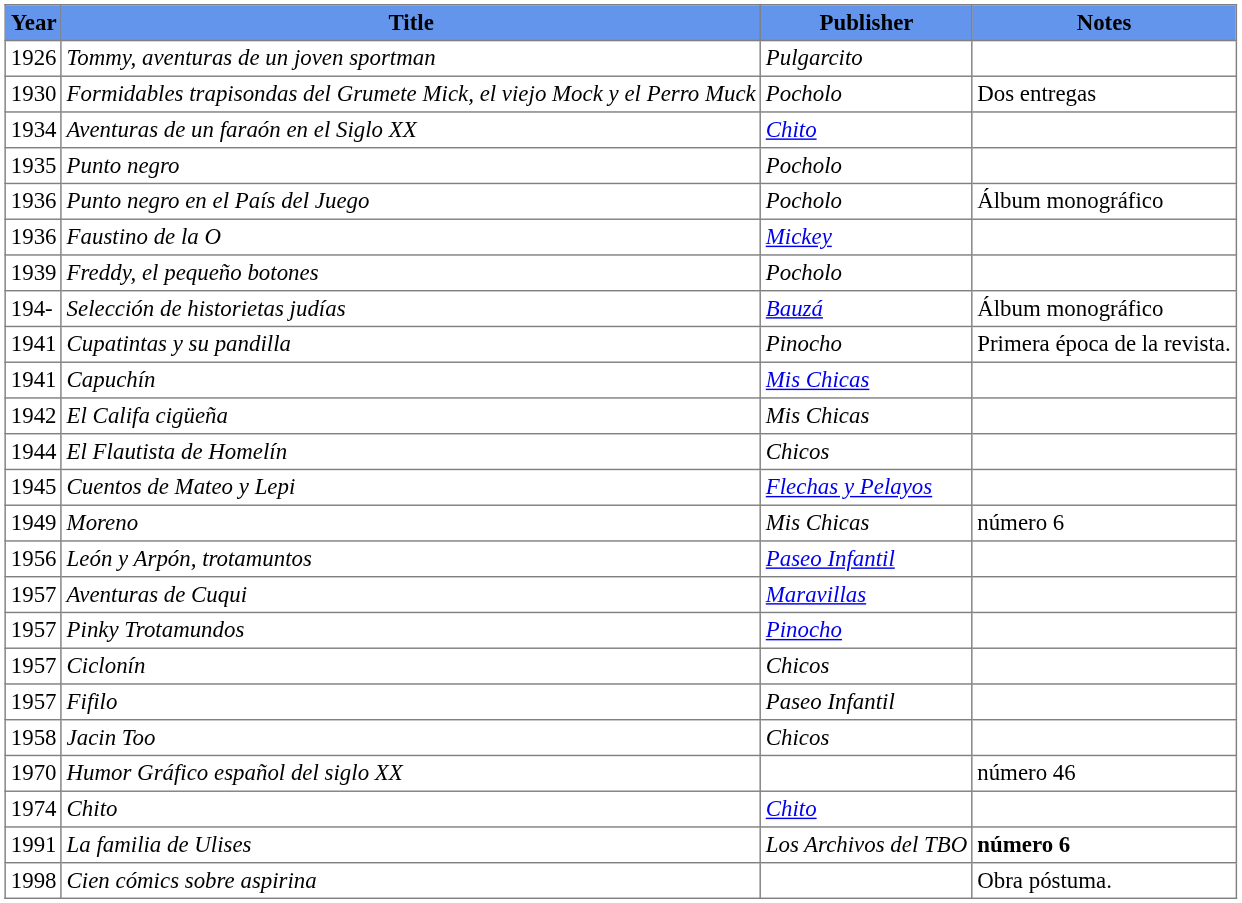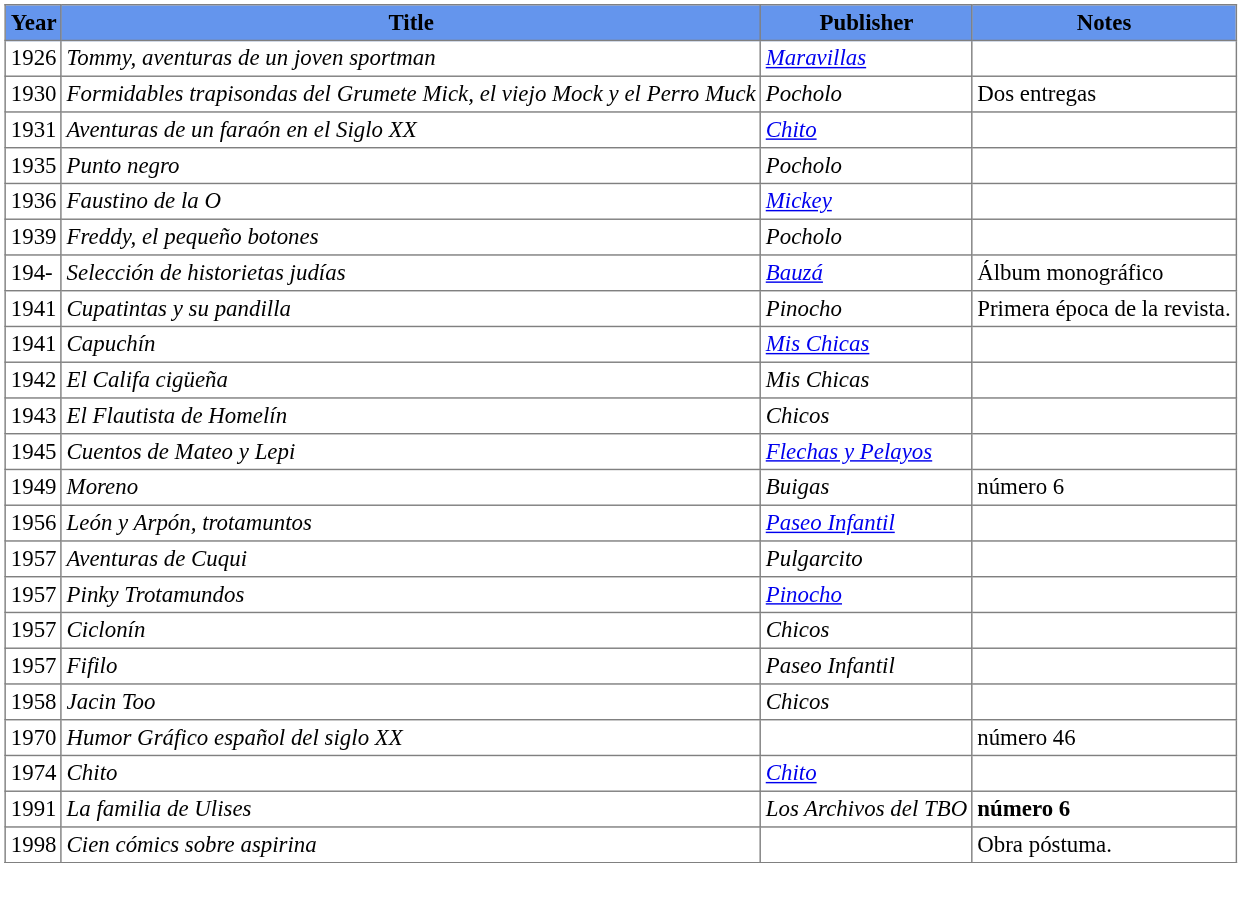 <table class="toccolours sortable" border="1" cellpadding="3" style="border-collapse:collapse;margin:1em auto;">
 <tr bgcolor=#6495ED>
 <th>Year</th>
 <th>Title</th>
 <th>Publisher</th>
 <th>Notes</th>
 </tr>
 <tr>
 <td>1926</td>
 <td><em>Tommy, aventuras de un joven sportman</em></td>
-<td><em>Pulgarcito</em></td>
+<td><em><a href='#'>Maravillas</a></em></td>
 <td></td>
 </tr>
 <tr>
 <td>1930</td>
 <td><em>Formidables trapisondas del Grumete Mick, el viejo Mock y el Perro Muck</em></td>
 <td><em>Pocholo</em></td>
 <td>Dos entregas</td>
 </tr>
 <tr>
-<td>1934</td>
+<td>1931</td>
 <td><em>Aventuras de un faraón en el Siglo XX</em></td>
 <td><em><a href='#'>Chito</a></em></td>
 <td></td>
 </tr>
 <tr>
 <td>1935</td>
 <td><em>Punto negro</em></td>
 <td><em>Pocholo</em></td>
 <td></td>
-</tr>
-<tr>
-<td>1936</td>
-<td><em>Punto negro en el País del Juego</em></td>
-<td><em>Pocholo</em></td>
-<td>Álbum monográfico</td>
 </tr>
 <tr>
 <td>1936</td>
 <td><em>Faustino de la O</em></td>
 <td><em><a href='#'>Mickey</a></em></td>
 <td></td>
 </tr>
 <tr>
 <td>1939</td>
 <td><em>Freddy, el pequeño botones</em></td>
 <td><em>Pocholo</em></td>
 <td></td>
 </tr>
 <tr>
 <td>194-</td>
 <td><em>Selección de historietas judías</em></td>
 <td><em><a href='#'>Bauzá</a></em></td>
 <td>Álbum monográfico</td>
 </tr>
 <tr>
 <td>1941</td>
 <td><em>Cupatintas y su pandilla</em></td>
 <td><em>Pinocho</em></td>
 <td>Primera época de la revista.</td>
 </tr>
 <tr>
 <td>1941</td>
 <td><em>Capuchín</em></td>
 <td><em><a href='#'>Mis Chicas</a></em></td>
 <td></td>
 </tr>
 <tr>
 <td>1942</td>
 <td><em>El Califa cigüeña</em></td>
 <td><em>Mis Chicas</em></td>
 <td></td>
 </tr>
 <tr>
-<td>1944</td>
+<td>1943</td>
 <td><em>El Flautista de Homelín</em></td>
 <td><em>Chicos</em></td>
 <td></td>
 </tr>
 <tr>
 <td>1945</td>
 <td><em>Cuentos de Mateo y Lepi</em></td>
 <td><em><a href='#'>Flechas y Pelayos</a></em></td>
 <td></td>
 </tr>
 <tr>
 <td>1949</td>
 <td><em>Moreno</em></td>
-<td><em>Mis Chicas</em></td>
+<td><em>Buigas</em></td>
 <td>número 6</td>
 </tr>
 <tr>
 <td>1956</td>
 <td><em>León y Arpón, trotamuntos</em></td>
 <td><em><a href='#'>Paseo Infantil</a></em></td>
 <td></td>
 </tr>
 <tr>
 <td>1957</td>
 <td><em>Aventuras de Cuqui</em></td>
-<td><em><a href='#'>Maravillas</a></em></td>
+<td><em>Pulgarcito</em></td>
 <td></td>
 </tr>
 <tr>
 <td>1957</td>
 <td><em>Pinky Trotamundos</em></td>
 <td><em><a href='#'>Pinocho</a></em></td>
 <td></td>
 </tr>
 <tr>
 <td>1957</td>
 <td><em>Ciclonín</em></td>
 <td><em>Chicos</em></td>
 <td></td>
 </tr>
 <tr>
 <td>1957</td>
 <td><em>Fifilo</em></td>
 <td><em>Paseo Infantil</em></td>
 <td></td>
 </tr>
 <tr>
 <td>1958</td>
 <td><em>Jacin Too</em></td>
 <td><em>Chicos</em></td>
 <td></td>
 </tr>
 <tr>
 <td>1970</td>
 <td><em>Humor Gráfico español del siglo XX</em></td>
 <td></td>
 <td>número 46</td>
 </tr>
 <tr>
 <td>1974</td>
 <td><em>Chito</em></td>
 <td><em><a href='#'>Chito</a></em></td>
 <td></td>
 </tr>
 <tr>
 <td>1991</td>
 <td><em>La familia de Ulises</em></td>
 <td><em>Los Archivos del TBO</em></td>
 <td><strong>número 6</strong></td>
 </tr>
 <tr>
 <td>1998</td>
 <td><em>Cien cómics sobre aspirina</em></td>
 <td></td>
 <td>Obra póstuma.</td>
 </tr>
 <tr>
 </tr>
 </table>
